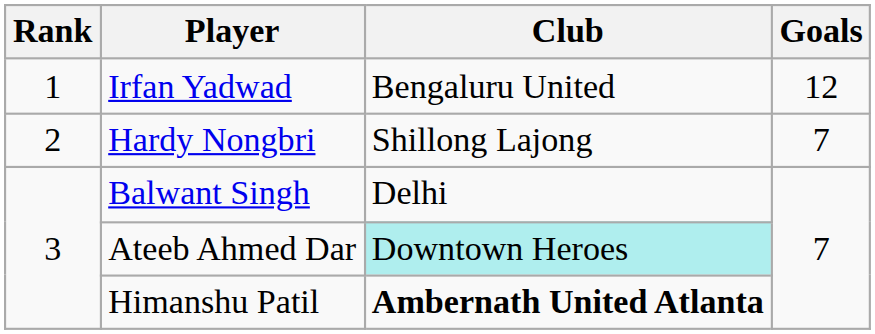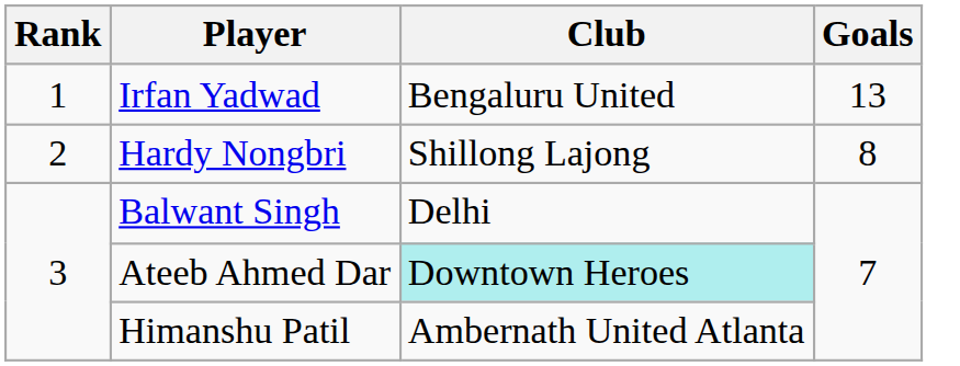 <table class="wikitable" style="text-align:"center">
 <tr>
 <th>Rank</th>
 <th>Player</th>
 <th>Club</th>
 <th>Goals</th>
 </tr>
 <tr>
 <td rowspan="1" align="center">1</td>
 <td align="left"> <a href='#'>Irfan Yadwad</a></td>
 <td align="left">Bengaluru United</td>
-<td rowspan="1" align="center">12</td>
+<td rowspan="1" align="center">13</td>
 </tr>
 <tr>
 <td rowspan="1" align="center">2</td>
 <td align="left"> <a href='#'>Hardy Nongbri</a></td>
 <td align="left">Shillong Lajong</td>
-<td rowspan="1" align="center">7</td>
+<td rowspan="1" align="center">8</td>
 </tr>
 <tr>
 <td rowspan="3" align="center">3</td>
 <td align="left"> <a href='#'>Balwant Singh</a></td>
 <td align="left">Delhi</td>
 <td rowspan="3" align="center">7</td>
 </tr>
 <tr>
 <td align="left"> Ateeb Ahmed Dar</td>
 <td align="left" style="background: paleturquoise;">Downtown Heroes</td>
 </tr>
 <tr>
 <td align="left"> Himanshu Patil</td>
-<td align="left"><strong>Ambernath United Atlanta</strong></td>
+<td align="left">Ambernath United Atlanta</td>
 </tr>
 </table>
